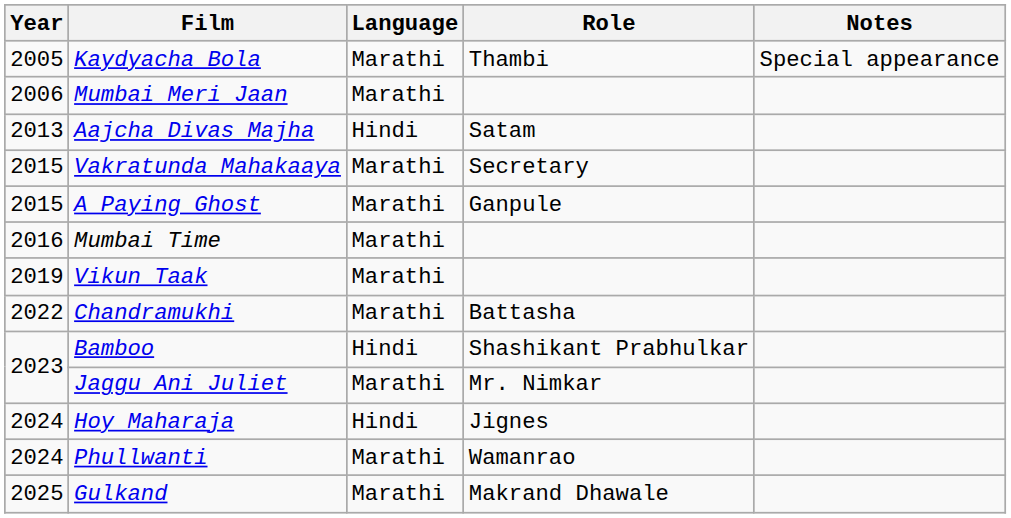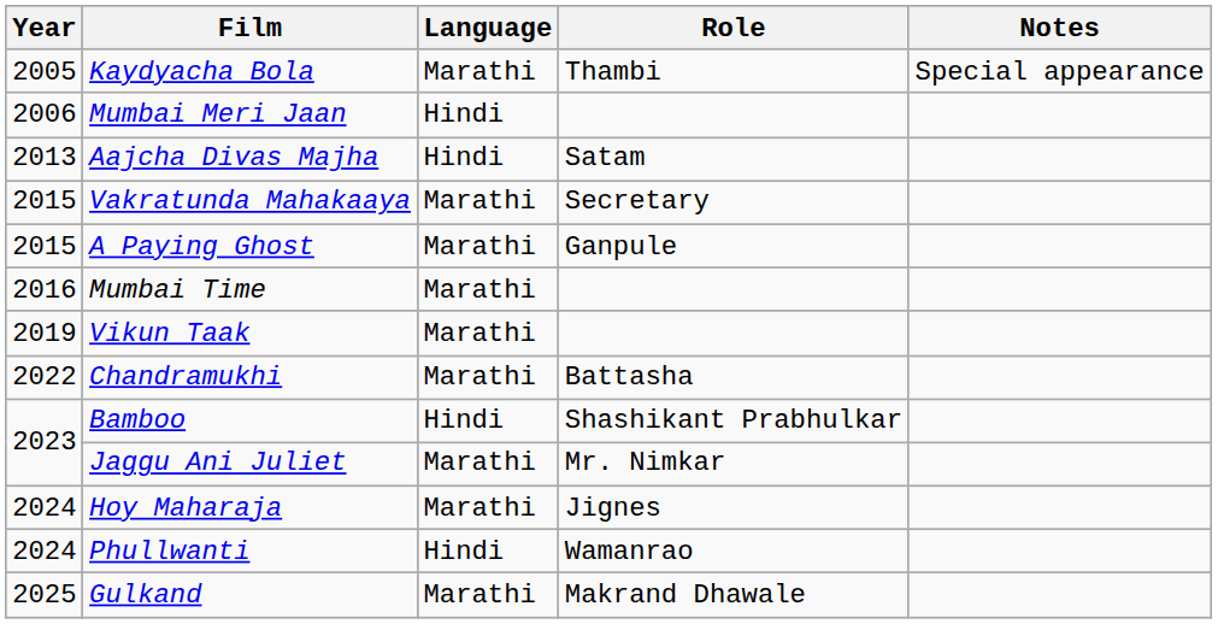 <table class="wikitable">
 <tr>
 <th>Year</th>
 <th>Film</th>
 <th>Language</th>
 <th>Role</th>
 <th>Notes</th>
 </tr>
 <tr>
 <td>2005</td>
 <td><em><a href='#'>Kaydyacha Bola</a></em></td>
 <td>Marathi</td>
 <td>Thambi</td>
 <td>Special appearance</td>
 </tr>
 <tr>
 <td>2006</td>
 <td><em><a href='#'>Mumbai Meri Jaan</a></em></td>
-<td>Marathi</td>
+<td>Hindi</td>
 <td></td>
 <td></td>
 </tr>
 <tr>
 <td>2013</td>
 <td><em><a href='#'>Aajcha Divas Majha</a></em></td>
 <td>Hindi</td>
 <td>Satam</td>
 <td></td>
 </tr>
 <tr>
 <td>2015</td>
 <td><em><a href='#'>Vakratunda Mahakaaya</a></em></td>
 <td>Marathi</td>
 <td>Secretary</td>
 <td></td>
 </tr>
 <tr>
 <td>2015</td>
 <td><em><a href='#'>A Paying Ghost</a></em></td>
 <td>Marathi</td>
 <td>Ganpule</td>
 <td></td>
 </tr>
 <tr>
 <td>2016</td>
 <td><em>Mumbai Time</em></td>
 <td>Marathi</td>
 <td></td>
 <td></td>
 </tr>
 <tr>
 <td>2019</td>
 <td><em><a href='#'>Vikun Taak</a></em></td>
 <td>Marathi</td>
 <td></td>
 <td></td>
 </tr>
 <tr>
 <td>2022</td>
 <td><em><a href='#'>Chandramukhi</a></em></td>
 <td>Marathi</td>
 <td>Battasha</td>
 <td></td>
 </tr>
 <tr>
 <td rowspan="2">2023</td>
 <td><em><a href='#'>Bamboo</a></em></td>
 <td>Hindi</td>
 <td>Shashikant Prabhulkar</td>
 <td></td>
 </tr>
 <tr>
 <td><em><a href='#'>Jaggu Ani Juliet</a></em></td>
 <td>Marathi</td>
 <td>Mr. Nimkar</td>
 <td></td>
 </tr>
 <tr>
 <td>2024</td>
 <td><em><a href='#'>Hoy Maharaja</a></em></td>
-<td>Hindi</td>
+<td>Marathi</td>
 <td>Jignes</td>
 <td></td>
 </tr>
 <tr>
 <td>2024</td>
 <td><em><a href='#'>Phullwanti</a></em></td>
-<td>Marathi</td>
+<td>Hindi</td>
 <td>Wamanrao</td>
 <td></td>
 </tr>
 <tr>
 <td>2025</td>
 <td><em><a href='#'>Gulkand</a></em></td>
 <td>Marathi</td>
 <td>Makrand Dhawale</td>
 <td></td>
 </tr>
 </table>
